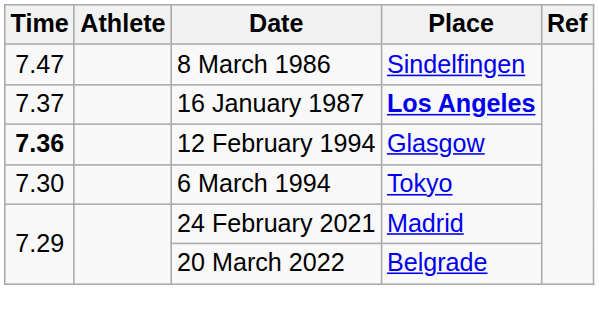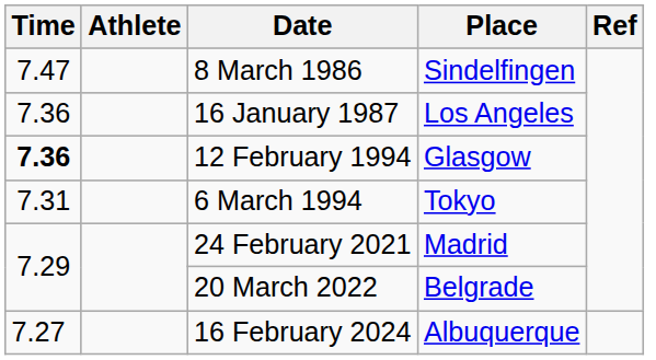 <table class="wikitable">
 <tr>
 <th scope=col>Time</th>
 <th scope=col>Athlete</th>
 <th scope=col>Date</th>
 <th scope=col>Place</th>
 <th scope=col>Ref</th>
 </tr>
 <tr>
 <td align=center>7.47</td>
 <td></td>
 <td>8 March 1986</td>
 <td><a href='#'>Sindelfingen</a></td>
 </tr>
 <tr>
-<td align=center>7.37</td>
+<td align=center>7.36</td>
 <td></td>
 <td>16 January 1987</td>
-<td><strong><a href='#'>Los Angeles</a></strong></td>
+<td><a href='#'>Los Angeles</a></td>
 </tr>
 <tr>
 <td align=center><strong>7.36</strong></td>
 <td></td>
 <td>12 February 1994</td>
 <td><a href='#'>Glasgow</a></td>
 </tr>
 <tr>
-<td align=center>7.30</td>
+<td align=center>7.31</td>
 <td></td>
 <td>6 March 1994</td>
 <td><a href='#'>Tokyo</a></td>
 </tr>
 <tr>
 <td rowspan=2 align=center>7.29</td>
 <td rowspan=2></td>
 <td>24 February 2021</td>
 <td><a href='#'>Madrid</a></td>
 </tr>
 <tr>
 <td>20 March 2022</td>
 <td><a href='#'>Belgrade</a></td>
 </tr>
+<tr>
+<td>7.27 </td>
+<td></td>
+<td>16 February 2024</td>
+<td><a href='#'>Albuquerque</a></td>
+<td></td>
+</tr>
 </table>
